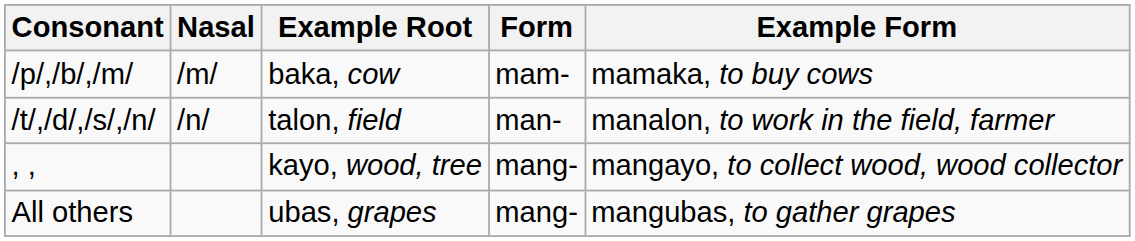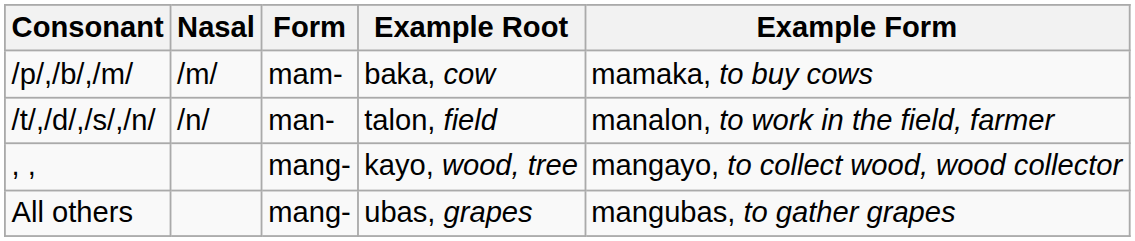 <table class="wikitable" align="center">
 <tr>
 <th>Consonant</th>
 <th>Nasal</th>
+<th>Form</th>
 <th>Example Root</th>
-<th>Form</th>
 <th>Example Form</th>
 </tr>
 <tr>
 <td>/p/,/b/,/m/</td>
 <td>/m/</td>
+<td>mam-</td>
 <td>baka, <em>cow</em></td>
-<td>mam-</td>
 <td>mamaka, <em>to buy cows</em></td>
 </tr>
 <tr>
 <td>/t/,/d/,/s/,/n/</td>
 <td>/n/</td>
+<td>man-</td>
 <td>talon, <em>field</em></td>
-<td>man-</td>
 <td>manalon, <em>to work in the field, farmer</em></td>
 </tr>
 <tr>
 <td>, , </td>
 <td></td>
+<td>mang-</td>
 <td>kayo, <em>wood, tree</em></td>
-<td>mang-</td>
 <td>mangayo, <em>to collect wood, wood collector</em></td>
 </tr>
 <tr>
 <td>All others</td>
 <td></td>
+<td>mang-</td>
 <td>ubas, <em>grapes</em></td>
-<td>mang-</td>
 <td>mangubas, <em>to gather grapes</em></td>
 </tr>
 </table>
